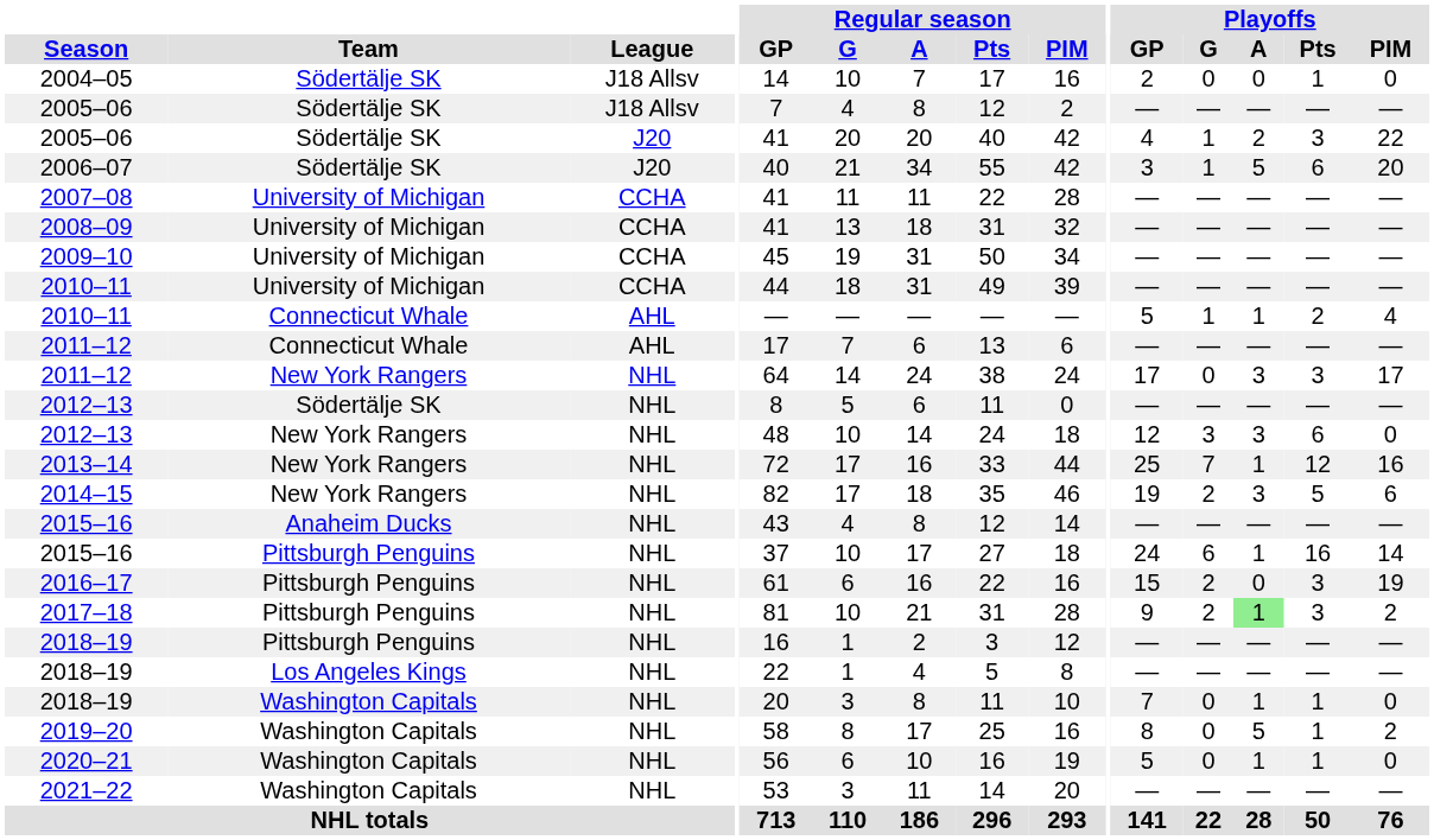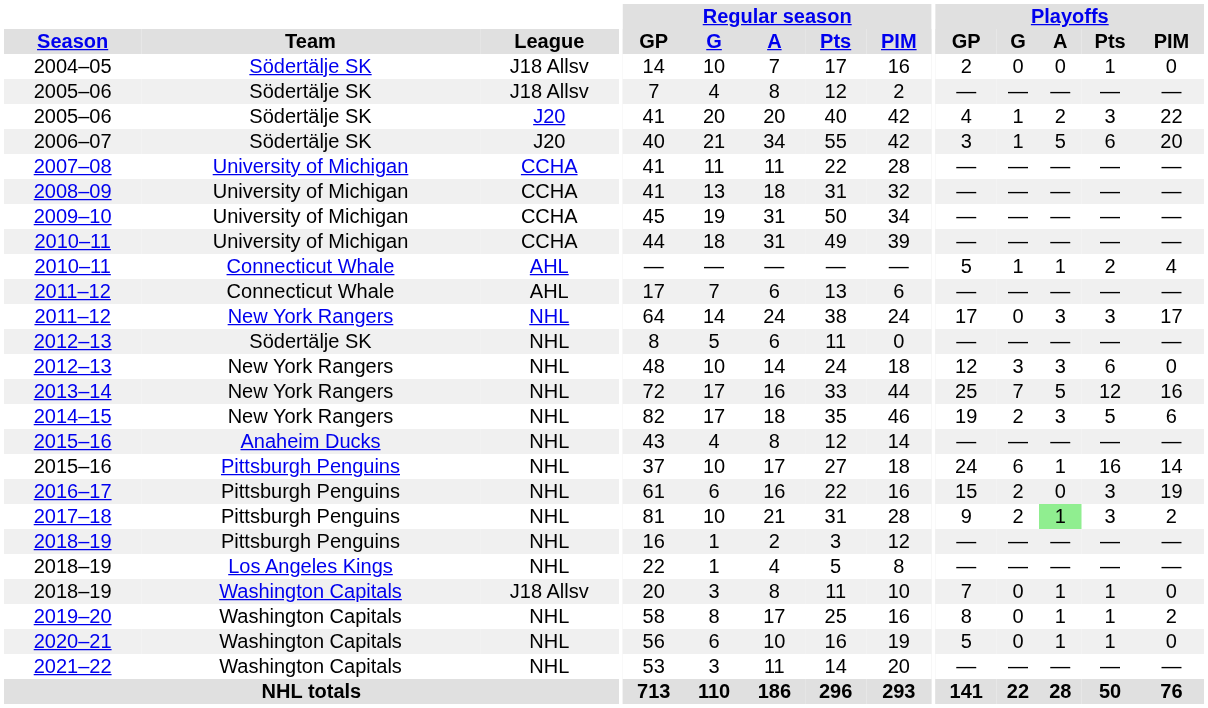 <table border="0" cellpadding="1" cellspacing="0" style="text-align:center; width:60em;">
 <tr bgcolor="#e0e0e0">
 <th colspan="3" bgcolor="#ffffff"></th>
 <th rowspan="100" bgcolor="#ffffff"></th>
 <th colspan="5"><a href='#'>Regular season</a></th>
 <th rowspan="100" bgcolor="#ffffff"></th>
 <th colspan="5"><a href='#'>Playoffs</a></th>
 </tr>
 <tr bgcolor="#e0e0e0">
 <th><a href='#'>Season</a></th>
 <th>Team</th>
 <th>League</th>
 <th>GP</th>
 <th><a href='#'>G</a></th>
 <th><a href='#'>A</a></th>
 <th><a href='#'>Pts</a></th>
 <th><a href='#'>PIM</a></th>
 <th>GP</th>
 <th>G</th>
 <th>A</th>
 <th>Pts</th>
 <th>PIM</th>
 </tr>
 <tr>
 <td>2004–05</td>
 <td><a href='#'>Södertälje SK</a></td>
 <td>J18 Allsv</td>
 <td>14</td>
 <td>10</td>
 <td>7</td>
 <td>17</td>
 <td>16</td>
 <td>2</td>
 <td>0</td>
 <td>0</td>
 <td>1</td>
 <td>0</td>
 </tr>
 <tr bgcolor="#f0f0f0">
 <td>2005–06</td>
 <td>Södertälje SK</td>
 <td>J18 Allsv</td>
 <td>7</td>
 <td>4</td>
 <td>8</td>
 <td>12</td>
 <td>2</td>
 <td>—</td>
 <td>—</td>
 <td>—</td>
 <td>—</td>
 <td>—</td>
 </tr>
 <tr>
 <td>2005–06</td>
 <td>Södertälje SK</td>
 <td><a href='#'>J20</a></td>
 <td>41</td>
 <td>20</td>
 <td>20</td>
 <td>40</td>
 <td>42</td>
 <td>4</td>
 <td>1</td>
 <td>2</td>
 <td>3</td>
 <td>22</td>
 </tr>
 <tr bgcolor="#f0f0f0">
 <td>2006–07</td>
 <td>Södertälje SK</td>
 <td>J20</td>
 <td>40</td>
 <td>21</td>
 <td>34</td>
 <td>55</td>
 <td>42</td>
 <td>3</td>
 <td>1</td>
 <td>5</td>
 <td>6</td>
 <td>20</td>
 </tr>
 <tr>
 <td><a href='#'>2007–08</a></td>
 <td><a href='#'>University of Michigan</a></td>
 <td><a href='#'>CCHA</a></td>
 <td>41</td>
 <td>11</td>
 <td>11</td>
 <td>22</td>
 <td>28</td>
 <td>—</td>
 <td>—</td>
 <td>—</td>
 <td>—</td>
 <td>—</td>
 </tr>
 <tr bgcolor="#f0f0f0">
 <td><a href='#'>2008–09</a></td>
 <td>University of Michigan</td>
 <td>CCHA</td>
 <td>41</td>
 <td>13</td>
 <td>18</td>
 <td>31</td>
 <td>32</td>
 <td>—</td>
 <td>—</td>
 <td>—</td>
 <td>—</td>
 <td>—</td>
 </tr>
 <tr>
 <td><a href='#'>2009–10</a></td>
 <td>University of Michigan</td>
 <td>CCHA</td>
 <td>45</td>
 <td>19</td>
 <td>31</td>
 <td>50</td>
 <td>34</td>
 <td>—</td>
 <td>—</td>
 <td>—</td>
 <td>—</td>
 <td>—</td>
 </tr>
 <tr bgcolor="#f0f0f0">
 <td><a href='#'>2010–11</a></td>
 <td>University of Michigan</td>
 <td>CCHA</td>
 <td>44</td>
 <td>18</td>
 <td>31</td>
 <td>49</td>
 <td>39</td>
 <td>—</td>
 <td>—</td>
 <td>—</td>
 <td>—</td>
 <td>—</td>
 </tr>
 <tr>
 <td><a href='#'>2010–11</a></td>
 <td><a href='#'>Connecticut Whale</a></td>
 <td><a href='#'>AHL</a></td>
 <td>—</td>
 <td>—</td>
 <td>—</td>
 <td>—</td>
 <td>—</td>
 <td>5</td>
 <td>1</td>
 <td>1</td>
 <td>2</td>
 <td>4</td>
 </tr>
 <tr bgcolor="#f0f0f0">
 <td><a href='#'>2011–12</a></td>
 <td>Connecticut Whale</td>
 <td>AHL</td>
 <td>17</td>
 <td>7</td>
 <td>6</td>
 <td>13</td>
 <td>6</td>
 <td>—</td>
 <td>—</td>
 <td>—</td>
 <td>—</td>
 <td>—</td>
 </tr>
 <tr>
 <td><a href='#'>2011–12</a></td>
 <td><a href='#'>New York Rangers</a></td>
 <td><a href='#'>NHL</a></td>
 <td>64</td>
 <td>14</td>
 <td>24</td>
 <td>38</td>
 <td>24</td>
 <td>17</td>
 <td>0</td>
 <td>3</td>
 <td>3</td>
 <td>17</td>
 </tr>
 <tr bgcolor="#f0f0f0">
 <td><a href='#'>2012–13</a></td>
 <td>Södertälje SK</td>
 <td>NHL</td>
 <td>8</td>
 <td>5</td>
 <td>6</td>
 <td>11</td>
 <td>0</td>
 <td>—</td>
 <td>—</td>
 <td>—</td>
 <td>—</td>
 <td>—</td>
 </tr>
 <tr>
 <td><a href='#'>2012–13</a></td>
 <td>New York Rangers</td>
 <td>NHL</td>
 <td>48</td>
 <td>10</td>
 <td>14</td>
 <td>24</td>
 <td>18</td>
 <td>12</td>
 <td>3</td>
 <td>3</td>
 <td>6</td>
 <td>0</td>
 </tr>
 <tr bgcolor="#f0f0f0">
 <td><a href='#'>2013–14</a></td>
 <td>New York Rangers</td>
 <td>NHL</td>
 <td>72</td>
 <td>17</td>
 <td>16</td>
 <td>33</td>
 <td>44</td>
 <td>25</td>
 <td>7</td>
-<td>1</td>
+<td>5</td>
 <td>12</td>
 <td>16</td>
 </tr>
 <tr>
 <td><a href='#'>2014–15</a></td>
 <td>New York Rangers</td>
 <td>NHL</td>
 <td>82</td>
 <td>17</td>
 <td>18</td>
 <td>35</td>
 <td>46</td>
 <td>19</td>
 <td>2</td>
 <td>3</td>
 <td>5</td>
 <td>6</td>
 </tr>
 <tr bgcolor="#f0f0f0">
 <td><a href='#'>2015–16</a></td>
 <td><a href='#'>Anaheim Ducks</a></td>
 <td>NHL</td>
 <td>43</td>
 <td>4</td>
 <td>8</td>
 <td>12</td>
 <td>14</td>
 <td>—</td>
 <td>—</td>
 <td>—</td>
 <td>—</td>
 <td>—</td>
 </tr>
 <tr>
 <td>2015–16</td>
 <td><a href='#'>Pittsburgh Penguins</a></td>
 <td>NHL</td>
 <td>37</td>
 <td>10</td>
 <td>17</td>
 <td>27</td>
 <td>18</td>
 <td>24</td>
 <td>6</td>
 <td>1</td>
 <td>16</td>
 <td>14</td>
 </tr>
 <tr bgcolor="#f0f0f0">
 <td><a href='#'>2016–17</a></td>
 <td>Pittsburgh Penguins</td>
 <td>NHL</td>
 <td>61</td>
 <td>6</td>
 <td>16</td>
 <td>22</td>
 <td>16</td>
 <td>15</td>
 <td>2</td>
 <td>0</td>
 <td>3</td>
 <td>19</td>
 </tr>
 <tr>
 <td><a href='#'>2017–18</a></td>
 <td>Pittsburgh Penguins</td>
 <td>NHL</td>
 <td>81</td>
 <td>10</td>
 <td>21</td>
 <td>31</td>
 <td>28</td>
 <td>9</td>
 <td>2</td>
 <td style="background: lightgreen;">1</td>
 <td>3</td>
 <td>2</td>
 </tr>
 <tr bgcolor="#f0f0f0">
 <td><a href='#'>2018–19</a></td>
 <td>Pittsburgh Penguins</td>
 <td>NHL</td>
 <td>16</td>
 <td>1</td>
 <td>2</td>
 <td>3</td>
 <td>12</td>
 <td>—</td>
 <td>—</td>
 <td>—</td>
 <td>—</td>
 <td>—</td>
 </tr>
 <tr>
 <td>2018–19</td>
 <td><a href='#'>Los Angeles Kings</a></td>
 <td>NHL</td>
 <td>22</td>
 <td>1</td>
 <td>4</td>
 <td>5</td>
 <td>8</td>
 <td>—</td>
 <td>—</td>
 <td>—</td>
 <td>—</td>
 <td>—</td>
 </tr>
 <tr bgcolor="#f0f0f0">
 <td>2018–19</td>
 <td><a href='#'>Washington Capitals</a></td>
-<td>NHL</td>
+<td>J18 Allsv</td>
 <td>20</td>
 <td>3</td>
 <td>8</td>
 <td>11</td>
 <td>10</td>
 <td>7</td>
 <td>0</td>
 <td>1</td>
 <td>1</td>
 <td>0</td>
 </tr>
 <tr>
 <td><a href='#'>2019–20</a></td>
 <td>Washington Capitals</td>
 <td>NHL</td>
 <td>58</td>
 <td>8</td>
 <td>17</td>
 <td>25</td>
 <td>16</td>
 <td>8</td>
 <td>0</td>
-<td>5</td>
+<td>1</td>
 <td>1</td>
 <td>2</td>
 </tr>
 <tr bgcolor="#f0f0f0">
 <td><a href='#'>2020–21</a></td>
 <td>Washington Capitals</td>
 <td>NHL</td>
 <td>56</td>
 <td>6</td>
 <td>10</td>
 <td>16</td>
 <td>19</td>
 <td>5</td>
 <td>0</td>
 <td>1</td>
 <td>1</td>
 <td>0</td>
 </tr>
 <tr>
 <td><a href='#'>2021–22</a></td>
 <td>Washington Capitals</td>
 <td>NHL</td>
 <td>53</td>
 <td>3</td>
 <td>11</td>
 <td>14</td>
 <td>20</td>
 <td>—</td>
 <td>—</td>
 <td>—</td>
 <td>—</td>
 <td>—</td>
 </tr>
 <tr bgcolor="#e0e0e0">
 <th colspan="3">NHL totals</th>
 <th>713</th>
 <th>110</th>
 <th>186</th>
 <th>296</th>
 <th>293</th>
 <th>141</th>
 <th>22</th>
 <th>28</th>
 <th>50</th>
 <th>76</th>
 </tr>
 </table>
